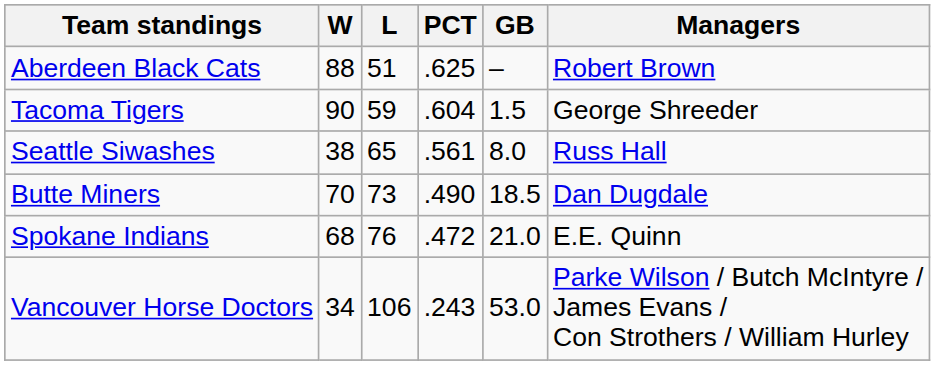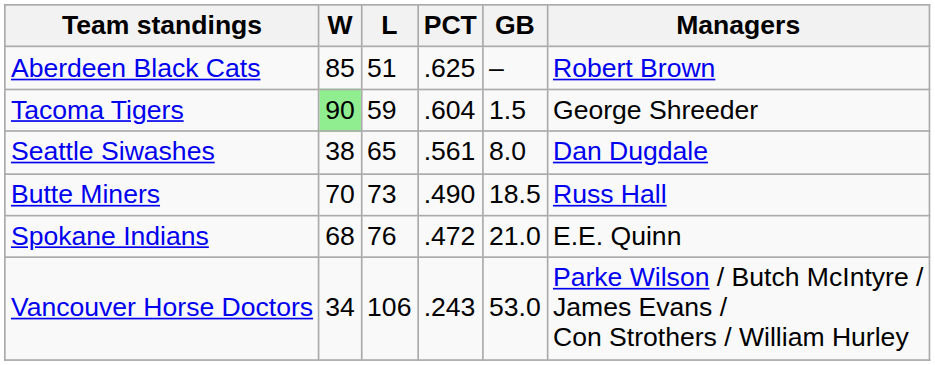 <table class="wikitable">
 <tr>
 <th>Team standings</th>
 <th>W</th>
 <th>L</th>
 <th>PCT</th>
 <th>GB</th>
 <th>Managers</th>
 </tr>
 <tr>
 <td><a href='#'>Aberdeen Black Cats</a></td>
-<td>88</td>
+<td>85</td>
 <td>51</td>
 <td>.625</td>
 <td>–</td>
 <td><a href='#'>Robert Brown</a></td>
 </tr>
 <tr>
 <td><a href='#'>Tacoma Tigers</a></td>
-<td>90</td>
+<td style="background: lightgreen;">90</td>
 <td>59</td>
 <td>.604</td>
 <td>1.5</td>
 <td>George Shreeder</td>
 </tr>
 <tr>
 <td><a href='#'>Seattle Siwashes</a></td>
 <td>38</td>
 <td>65</td>
 <td>.561</td>
 <td>8.0</td>
-<td><a href='#'>Russ Hall</a></td>
+<td><a href='#'>Dan Dugdale</a></td>
 </tr>
 <tr>
 <td><a href='#'>Butte Miners</a></td>
 <td>70</td>
 <td>73</td>
 <td>.490</td>
 <td>18.5</td>
-<td><a href='#'>Dan Dugdale</a></td>
+<td><a href='#'>Russ Hall</a></td>
 </tr>
 <tr>
 <td><a href='#'>Spokane Indians</a></td>
 <td>68</td>
 <td>76</td>
 <td>.472</td>
 <td>21.0</td>
 <td>E.E. Quinn</td>
 </tr>
 <tr>
 <td><a href='#'>Vancouver Horse Doctors</a></td>
 <td>34</td>
 <td>106</td>
 <td>.243</td>
 <td>53.0</td>
 <td><a href='#'>Parke Wilson</a> / Butch McIntyre /<br> James Evans / <br> Con Strothers / William Hurley</td>
 </tr>
 </table>
